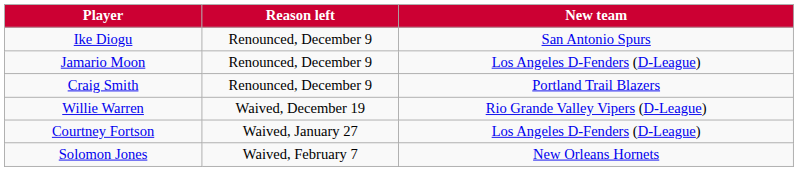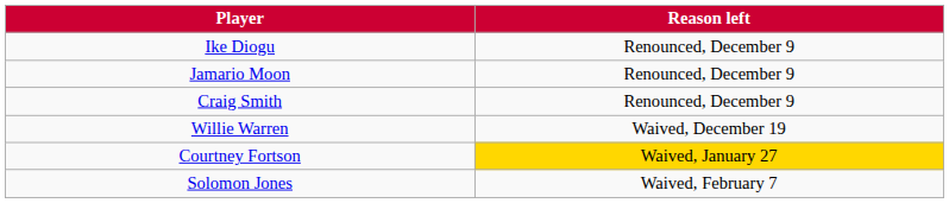 <table class="wikitable sortable sortable">
 <tr>
 <th style="background:#CC0033; color:white" width="10%">Player</th>
 <th style="background:#CC0033; color:white" width="10%">Reason left</th>
-<th style="background:#CC0033; color:white" width="20%">New team</th>
 </tr>
 <tr style="text-align: center">
 <td><a href='#'>Ike Diogu</a></td>
 <td>Renounced, December 9</td>
-<td><a href='#'>San Antonio Spurs</a></td>
 </tr>
 <tr style="text-align: center">
 <td><a href='#'>Jamario Moon</a></td>
 <td>Renounced, December 9</td>
-<td><a href='#'>Los Angeles D-Fenders</a> (<a href='#'>D-League</a>)</td>
 </tr>
 <tr style="text-align: center">
 <td><a href='#'>Craig Smith</a></td>
 <td>Renounced, December 9</td>
-<td><a href='#'>Portland Trail Blazers</a></td>
 </tr>
 <tr style="text-align: center">
 <td><a href='#'>Willie Warren</a></td>
 <td>Waived, December 19</td>
-<td><a href='#'>Rio Grande Valley Vipers</a> (<a href='#'>D-League</a>)</td>
 </tr>
 <tr style="text-align: center">
 <td><a href='#'>Courtney Fortson</a></td>
-<td>Waived, January 27</td>
-<td><a href='#'>Los Angeles D-Fenders</a> (<a href='#'>D-League</a>)</td>
+<td style="background: gold;">Waived, January 27</td>
 </tr>
 <tr style="text-align: center">
 <td><a href='#'>Solomon Jones</a></td>
 <td>Waived, February 7</td>
-<td><a href='#'>New Orleans Hornets</a></td>
 </tr>
 </table>
